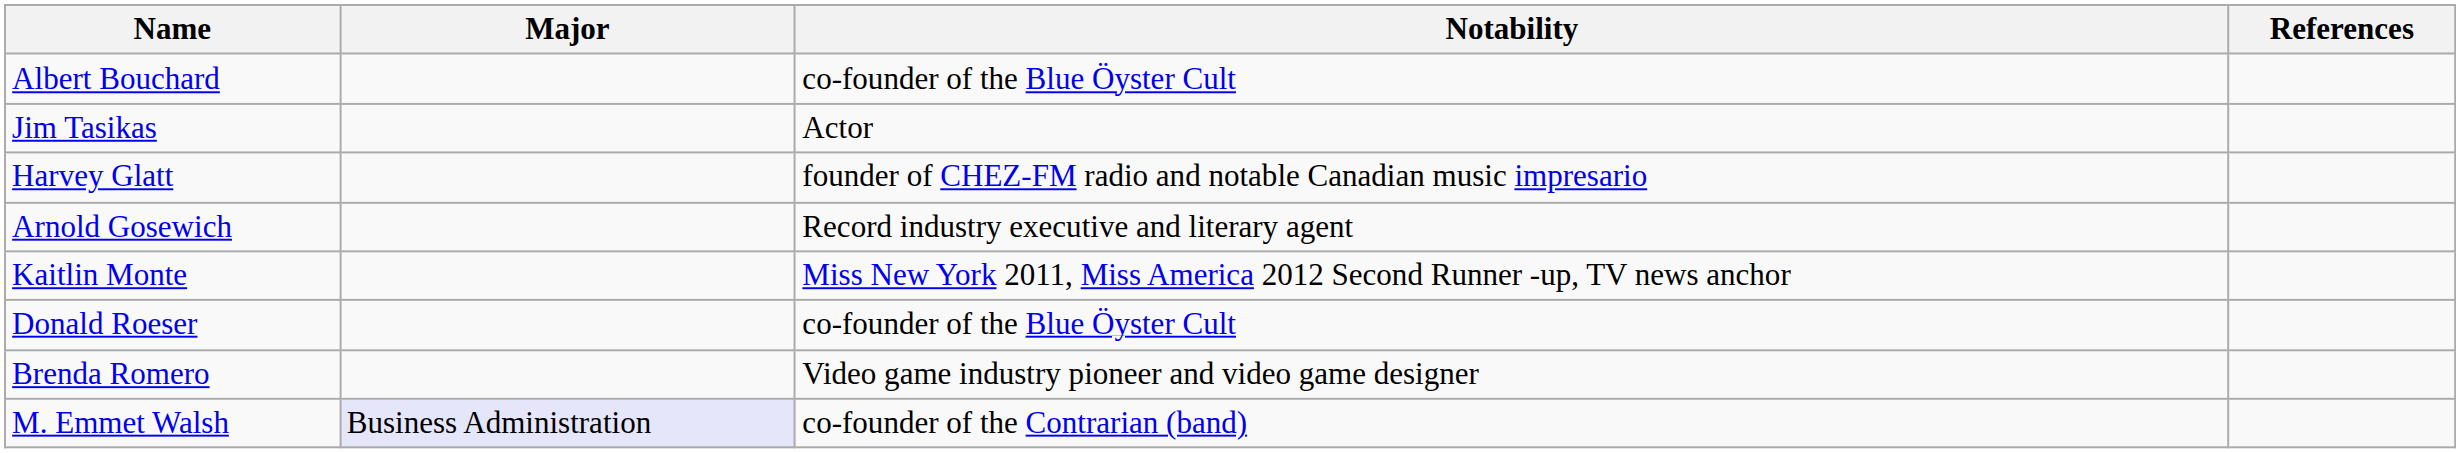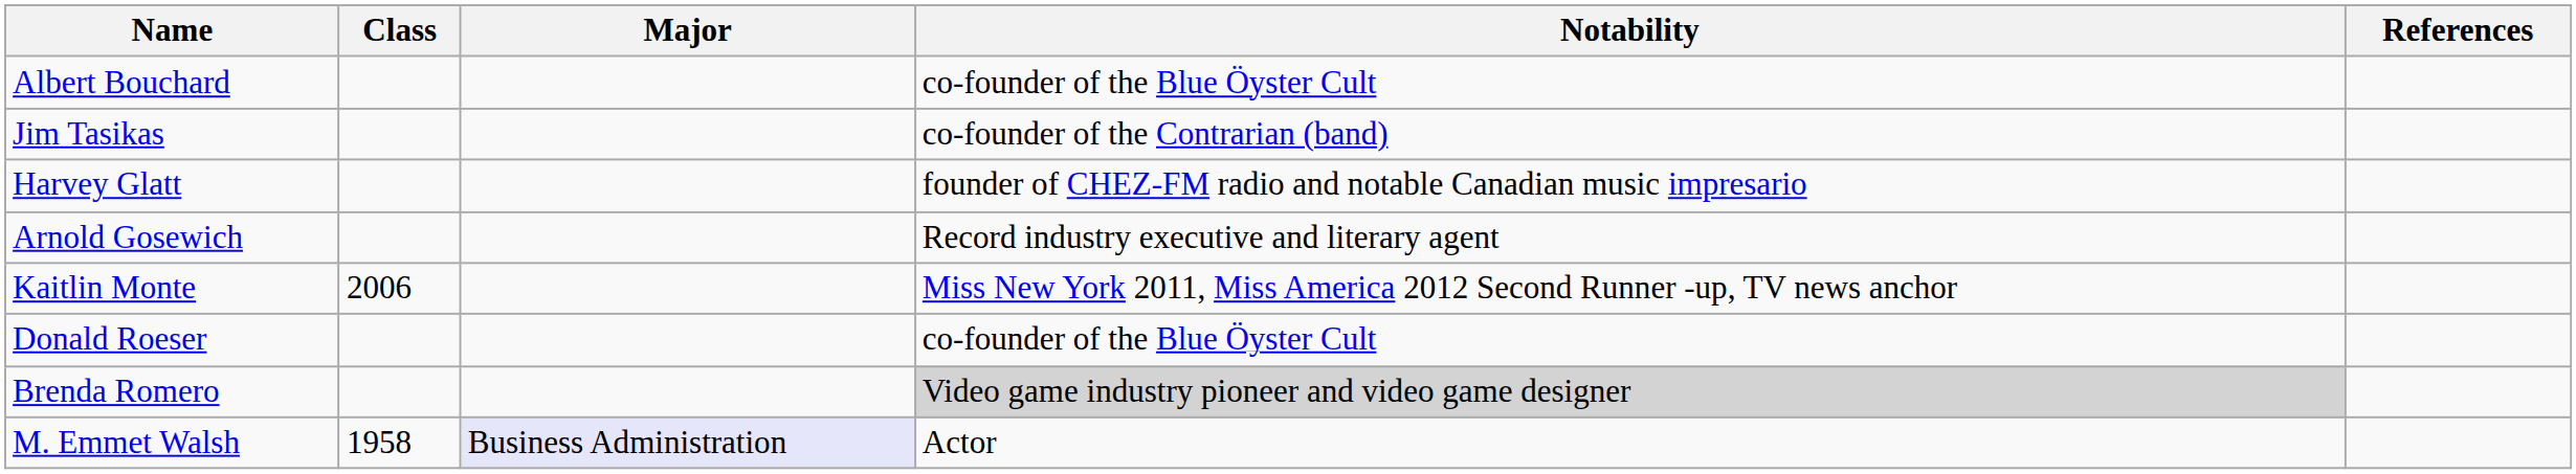 <table class="wikitable sortable" style="width:100%;">
 <tr>
 <th>Name</th>
+<th>Class</th>
 <th>Major</th>
 <th>Notability</th>
 <th>References</th>
 </tr>
 <tr>
 <td><a href='#'>Albert Bouchard</a></td>
 <td></td>
+<td></td>
 <td>co-founder of the <a href='#'>Blue Öyster Cult</a></td>
 <td></td>
 </tr>
 <tr>
 <td><a href='#'>Jim Tasikas</a></td>
 <td></td>
-<td>Actor</td>
+<td></td>
+<td>co-founder of the <a href='#'>Contrarian (band)</a></td>
 <td></td>
 </tr>
 <tr>
 <td><a href='#'>Harvey Glatt</a></td>
+<td></td>
 <td></td>
 <td>founder of <a href='#'>CHEZ-FM</a> radio and notable Canadian music <a href='#'>impresario</a></td>
 <td></td>
 </tr>
 <tr>
 <td><a href='#'>Arnold Gosewich</a></td>
 <td></td>
+<td></td>
 <td>Record industry executive and literary agent</td>
 <td></td>
 </tr>
 <tr>
 <td><a href='#'>Kaitlin Monte</a></td>
+<td>2006</td>
 <td></td>
 <td><a href='#'>Miss New York</a> 2011, <a href='#'>Miss America</a> 2012 Second Runner -up, TV news anchor</td>
 <td></td>
 </tr>
 <tr>
 <td><a href='#'>Donald Roeser</a></td>
 <td></td>
+<td></td>
 <td>co-founder of the <a href='#'>Blue Öyster Cult</a></td>
 <td></td>
 </tr>
 <tr>
 <td><a href='#'>Brenda Romero</a></td>
 <td></td>
-<td>Video game industry pioneer and video game designer</td>
+<td></td>
+<td style="background: lightgrey;">Video game industry pioneer and video game designer</td>
 <td></td>
 </tr>
 <tr>
 <td><a href='#'>M. Emmet Walsh</a></td>
+<td>1958</td>
 <td style="background: lavender;">Business Administration</td>
-<td>co-founder of the <a href='#'>Contrarian (band)</a></td>
+<td>Actor</td>
 <td></td>
 </tr>
 </table>
